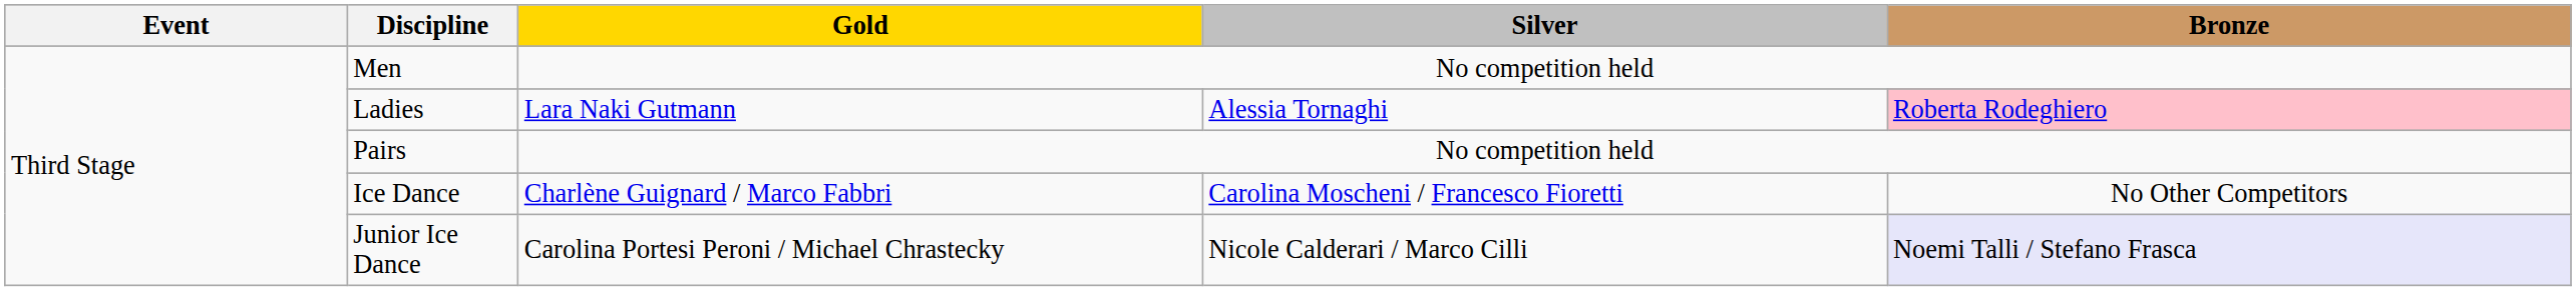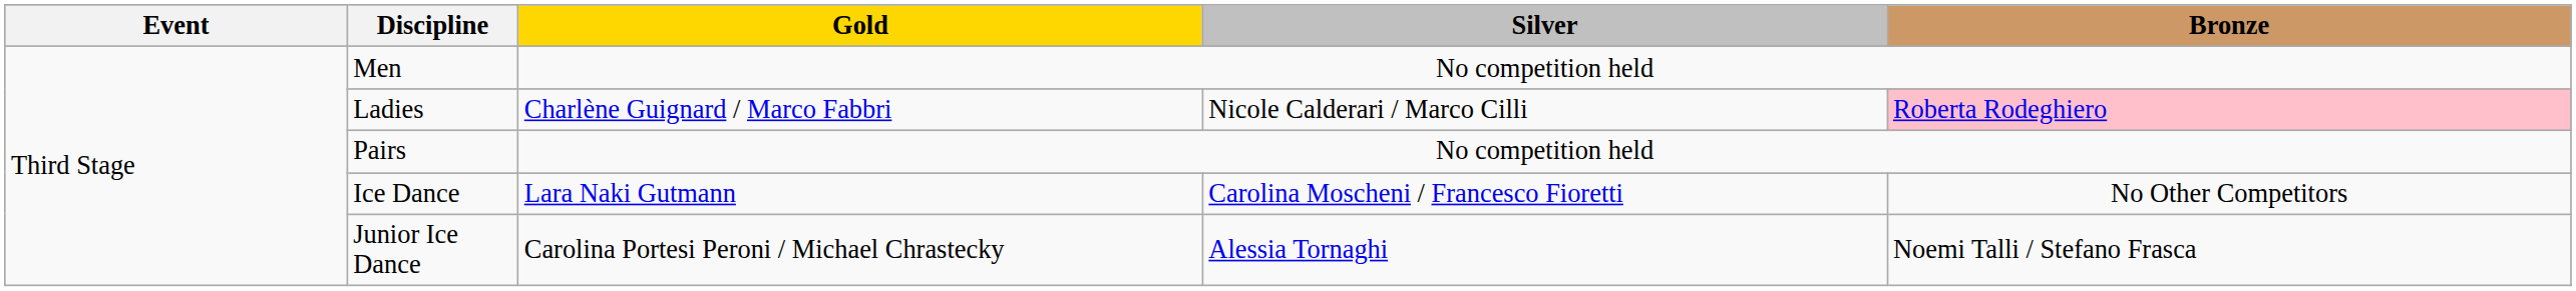 <table class="wikitable" style="width:98%;">
 <tr>
 <th style="width:10%;">Event</th>
 <th style="width:5%;">Discipline</th>
 <td style="text-align:center; width:20%; background:gold;"><strong>Gold</strong></td>
 <td style="text-align:center; width:20%; background:silver;"><strong>Silver</strong></td>
 <td style="text-align:center; width:20%; background:#c96;"><strong>Bronze</strong></td>
 </tr>
 <tr>
 <td rowspan="5">Third Stage</td>
 <td>Men</td>
 <td colspan="3"; style="text-align:center">No competition held</td>
 </tr>
 <tr>
 <td>Ladies</td>
-<td> <a href='#'>Lara Naki Gutmann</a></td>
-<td> <a href='#'>Alessia Tornaghi</a></td>
+<td> <a href='#'>Charlène Guignard</a> / <a href='#'>Marco Fabbri</a></td>
+<td> Nicole Calderari / Marco Cilli</td>
 <td style="background: pink;"> <a href='#'>Roberta Rodeghiero</a></td>
 </tr>
 <tr>
 <td>Pairs</td>
 <td colspan="3"; style="text-align:center">No competition held</td>
 </tr>
 <tr>
 <td>Ice Dance</td>
-<td> <a href='#'>Charlène Guignard</a> / <a href='#'>Marco Fabbri</a></td>
+<td> <a href='#'>Lara Naki Gutmann</a></td>
 <td> <a href='#'>Carolina Moscheni</a> / <a href='#'>Francesco Fioretti</a></td>
 <td style="text-align:center">No Other Competitors</td>
 </tr>
 <tr>
 <td>Junior Ice Dance</td>
 <td> Carolina Portesi Peroni / Michael Chrastecky</td>
-<td> Nicole Calderari / Marco Cilli</td>
-<td style="background: lavender;"> Noemi Talli / Stefano Frasca</td>
+<td> <a href='#'>Alessia Tornaghi</a></td>
+<td> Noemi Talli / Stefano Frasca</td>
 </tr>
 </table>
